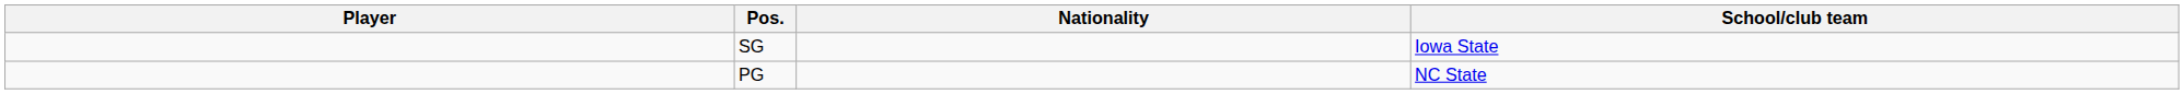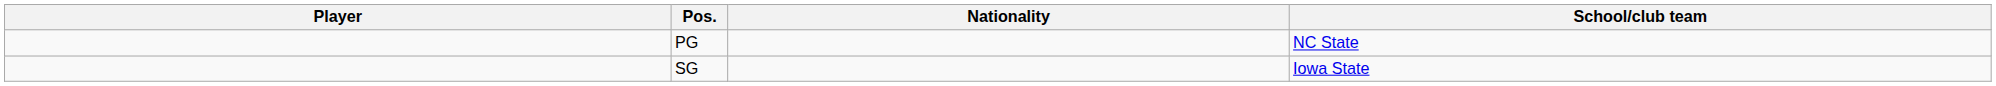 <table class="wikitable sortable sortable">
 <tr>
 <th style="width:19%;">Player</th>
 <th style="width:1%;">Pos.</th>
 <th style="width:16%;">Nationality</th>
 <th style="width:20%;">School/club team</th>
 </tr>
 <tr>
 <td></td>
+<td>PG</td>
+<td></td>
+<td><a href='#'>NC State</a></td>
+</tr>
+<tr>
+<td></td>
 <td>SG</td>
 <td></td>
 <td><a href='#'>Iowa State</a></td>
 </tr>
-<tr>
-<td></td>
-<td>PG</td>
-<td></td>
-<td><a href='#'>NC State</a></td>
-</tr>
 </table>
